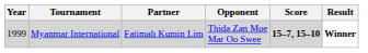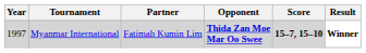 <table class="sortable wikitable" style="font-size: 90%;">
 <tr>
 <th>Year</th>
 <th>Tournament</th>
 <th>Partner</th>
 <th>Opponent</th>
 <th>Score</th>
 <th>Result</th>
 </tr>
 <tr style="background:#D5D5D5">
-<td align="center">1999</td>
+<td align="center">1997</td>
 <td align="left"><a href='#'>Myanmar International</a></td>
 <td align="left"> <a href='#'>Fatimah Kumin Lim</a></td>
-<td align="left"> <a href='#'>Thida Zan Moe</a><br> <a href='#'>Mar Oo Swee</a></td>
+<td align="left"><strong> <a href='#'>Thida Zan Moe</a><br> <a href='#'>Mar Oo Swee</a></strong></td>
 <td align="left"><strong>15–7, 15–10</strong></td>
 <td style="text-align:left; background:white"> <strong>Winner</strong></td>
 </tr>
 </table>
